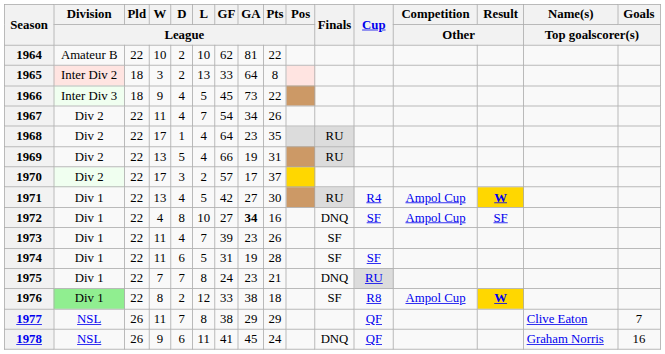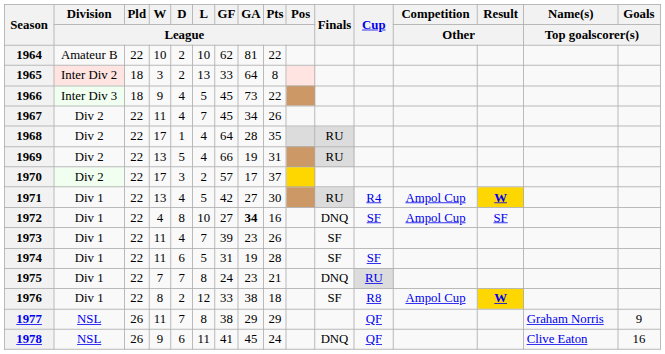 <table class="wikitable sortable" style="text-align: center">
 <tr>
 <th scope="col" rowspan="2">Season</th>
 <th scope="col">Division</th>
 <th width="20" scope="col">Pld</th>
 <th width="20" scope="col">W</th>
 <th width="20" scope="col">D</th>
 <th width="20" scope="col">L</th>
 <th width="20" scope="col">GF</th>
 <th width="20" scope="col">GA</th>
 <th width="20" scope="col">Pts</th>
 <th scope="col">Pos</th>
 <th rowspan="2" width=6% scope="col" class="unsortable">Finals</th>
 <th rowspan="2" width=6% scope="col" class="unsortable"><a href='#'>Cup</a></th>
 <th scope="col">Competition</th>
 <th scope="col">Result</th>
 <th scope="col">Name(s)</th>
 <th scope="col">Goals</th>
 </tr>
 <tr class="unsortable">
 <th colspan="9" scope="col">League</th>
 <th colspan="2" scope="col">Other</th>
 <th colspan="2" scope="col">Top goalscorer(s)</th>
 </tr>
 <tr>
 <th>1964</th>
 <td>Amateur B</td>
 <td>22</td>
 <td>10</td>
 <td>2</td>
 <td>10</td>
 <td>62</td>
 <td>81</td>
 <td>22</td>
 <td></td>
 <td></td>
 <td></td>
 <td></td>
 <td></td>
 <td align=left></td>
 <td></td>
 </tr>
 <tr>
 <th>1965</th>
 <td bgcolor=MistyRose>Inter Div 2 </td>
 <td>18</td>
 <td>3</td>
 <td>2</td>
 <td>13</td>
 <td>33</td>
 <td>64</td>
 <td>8</td>
 <td bgcolor=MistyRose></td>
 <td></td>
 <td></td>
 <td></td>
 <td></td>
 <td align=left></td>
 <td></td>
 </tr>
 <tr>
 <th>1966</th>
 <td bgcolor=honeydew>Inter Div 3 </td>
 <td>18</td>
 <td>9</td>
 <td>4</td>
 <td>5</td>
 <td>45</td>
 <td>73</td>
 <td>22</td>
 <td bgcolor=#CC9966></td>
 <td></td>
 <td></td>
 <td></td>
 <td></td>
 <td align=left></td>
 <td></td>
 </tr>
 <tr>
 <th>1967</th>
 <td>Div 2</td>
 <td>22</td>
 <td>11</td>
 <td>4</td>
 <td>7</td>
-<td>54</td>
+<td>45</td>
 <td>34</td>
 <td>26</td>
 <td></td>
 <td></td>
 <td></td>
 <td></td>
 <td></td>
 <td align=left></td>
 <td></td>
 </tr>
 <tr>
 <th>1968</th>
 <td>Div 2</td>
 <td>22</td>
 <td>17</td>
 <td>1</td>
 <td>4</td>
 <td>64</td>
-<td>23</td>
+<td>28</td>
 <td>35</td>
 <td bgcolor=#DCDCDC></td>
 <td bgcolor=#DCDCDC>RU</td>
 <td></td>
 <td></td>
 <td></td>
 <td align=left></td>
 <td></td>
 </tr>
 <tr>
 <th>1969</th>
 <td>Div 2</td>
 <td>22</td>
 <td>13</td>
 <td>5</td>
 <td>4</td>
 <td>66</td>
 <td>19</td>
 <td>31</td>
 <td bgcolor=#CC9966></td>
 <td bgcolor=#DCDCDC>RU</td>
 <td></td>
 <td></td>
 <td></td>
 <td align=left></td>
 <td></td>
 </tr>
 <tr>
 <th>1970</th>
 <td bgcolor=honeydew>Div 2 </td>
 <td>22</td>
 <td>17</td>
 <td>3</td>
 <td>2</td>
 <td>57</td>
 <td>17</td>
 <td>37</td>
 <td bgcolor=gold><strong></strong></td>
 <td></td>
 <td></td>
 <td></td>
 <td></td>
 <td align=left></td>
 <td></td>
 </tr>
 <tr>
 <th>1971</th>
 <td>Div 1</td>
 <td>22</td>
 <td>13</td>
 <td>4</td>
 <td>5</td>
 <td>42</td>
 <td>27</td>
 <td>30</td>
 <td bgcolor=#CC9966></td>
 <td bgcolor=#DCDCDC>RU</td>
 <td><a href='#'>R4</a></td>
 <td><a href='#'>Ampol Cup</a></td>
 <td bgcolor=gold><a href='#'><strong>W</strong></a></td>
 <td align=left></td>
 <td></td>
 </tr>
 <tr>
 <th>1972</th>
 <td>Div 1</td>
 <td>22</td>
 <td>4</td>
 <td>8</td>
 <td>10</td>
 <td>27</td>
 <td><strong>34</strong></td>
 <td>16</td>
 <td></td>
 <td>DNQ</td>
 <td><a href='#'>SF</a></td>
 <td><a href='#'>Ampol Cup</a></td>
 <td><a href='#'>SF</a></td>
 <td align=left></td>
 <td></td>
 </tr>
 <tr>
 <th>1973</th>
 <td>Div 1</td>
 <td>22</td>
 <td>11</td>
 <td>4</td>
 <td>7</td>
 <td>39</td>
 <td>23</td>
 <td>26</td>
 <td></td>
 <td>SF</td>
 <td></td>
 <td></td>
 <td></td>
 <td align=left></td>
 <td></td>
 </tr>
 <tr>
 <th>1974</th>
 <td>Div 1</td>
 <td>22</td>
 <td>11</td>
 <td>6</td>
 <td>5</td>
 <td>31</td>
 <td>19</td>
 <td>28</td>
 <td></td>
 <td>SF</td>
 <td><a href='#'>SF</a></td>
 <td></td>
 <td></td>
 <td align=left></td>
 <td></td>
 </tr>
 <tr>
 <th>1975</th>
 <td>Div 1</td>
 <td>22</td>
 <td>7</td>
 <td>7</td>
 <td>8</td>
 <td>24</td>
 <td>23</td>
 <td>21</td>
 <td></td>
 <td>DNQ</td>
 <td bgcolor=#DCDCDC><a href='#'>RU</a></td>
 <td></td>
 <td></td>
 <td align=left></td>
 <td></td>
 </tr>
 <tr>
 <th>1976</th>
-<td style="background: lightgreen;">Div 1</td>
+<td>Div 1</td>
 <td>22</td>
 <td>8</td>
 <td>2</td>
 <td>12</td>
 <td>33</td>
 <td>38</td>
 <td>18</td>
 <td></td>
 <td>SF</td>
 <td><a href='#'>R8</a></td>
 <td><a href='#'>Ampol Cup</a></td>
 <td bgcolor=gold><a href='#'><strong>W</strong></a></td>
 <td align=left></td>
 <td></td>
 </tr>
 <tr>
 <th><a href='#'>1977</a></th>
 <td><a href='#'>NSL</a></td>
 <td>26</td>
 <td>11</td>
 <td>7</td>
 <td>8</td>
 <td>38</td>
 <td>29</td>
 <td>29</td>
 <td></td>
 <td></td>
 <td><a href='#'>QF</a></td>
 <td></td>
 <td></td>
-<td align=left><a href='#'>Clive Eaton</a></td>
-<td>7</td>
+<td align=left><a href='#'>Graham Norris</a></td>
+<td>9</td>
 </tr>
 <tr>
 <th><a href='#'>1978</a></th>
 <td><a href='#'>NSL</a></td>
 <td>26</td>
 <td>9</td>
 <td>6</td>
 <td>11</td>
 <td>41</td>
 <td>45</td>
 <td>24</td>
 <td></td>
 <td>DNQ</td>
 <td><a href='#'>QF</a></td>
 <td></td>
 <td></td>
-<td align=left><a href='#'>Graham Norris</a></td>
+<td align=left><a href='#'>Clive Eaton</a></td>
 <td>16</td>
 </tr>
 </table>
